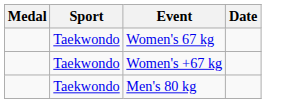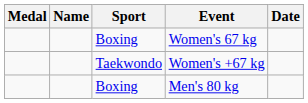 <table class="wikitable sortable" style="font-size:95%">
 <tr>
 <th>Medal</th>
+<th>Name</th>
 <th>Sport</th>
 <th>Event</th>
 <th>Date</th>
 </tr>
 <tr>
 <td></td>
-<td><a href='#'>Taekwondo</a></td>
+<td></td>
+<td><a href='#'>Boxing</a></td>
 <td><a href='#'>Women's 67 kg</a></td>
 <td></td>
 </tr>
 <tr>
+<td></td>
 <td></td>
 <td><a href='#'>Taekwondo</a></td>
 <td><a href='#'>Women's +67 kg</a></td>
 <td></td>
 </tr>
 <tr>
 <td></td>
-<td><a href='#'>Taekwondo</a></td>
+<td></td>
+<td><a href='#'>Boxing</a></td>
 <td><a href='#'>Men's 80 kg</a></td>
 <td></td>
 </tr>
 </table>
